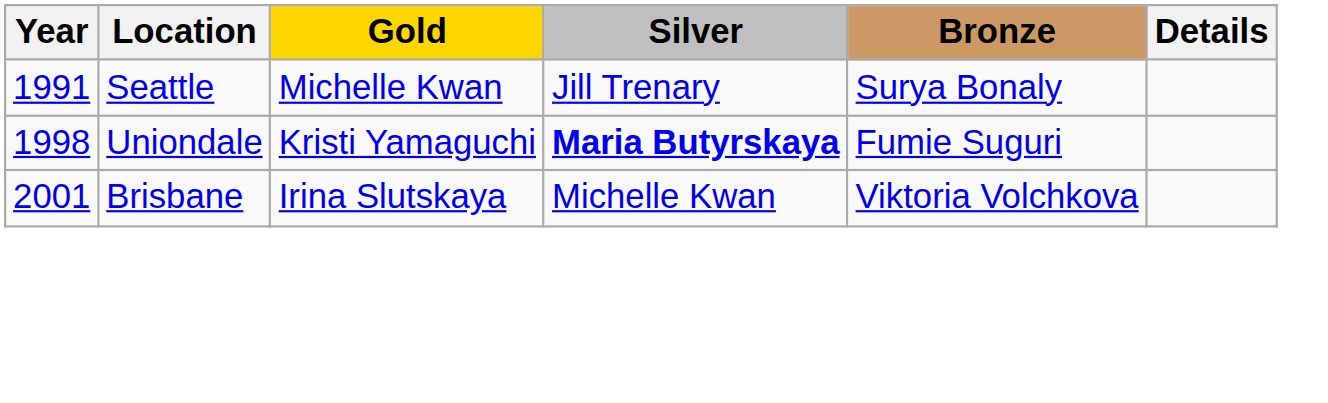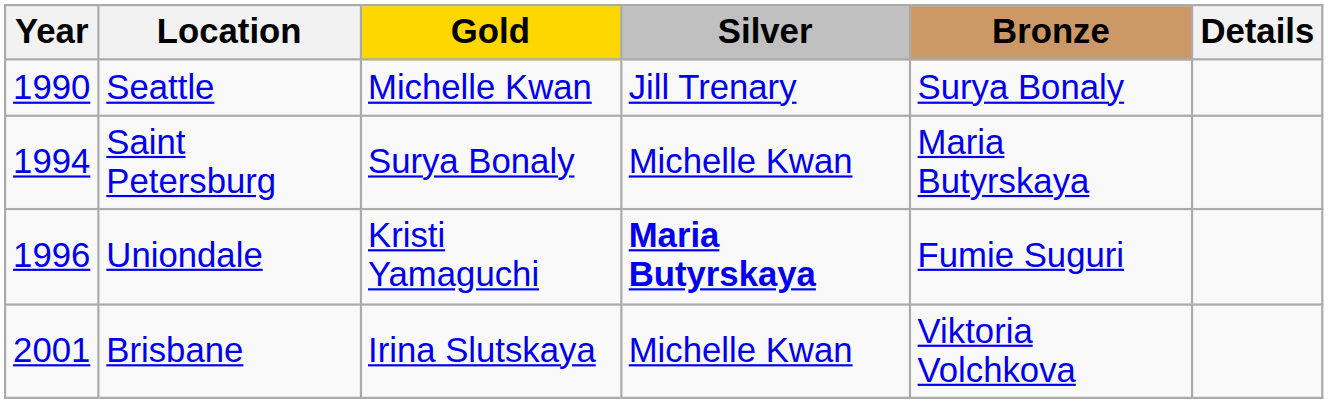 <table class="wikitable">
 <tr>
 <th>Year</th>
 <th>Location</th>
 <td align=center bgcolor=gold><strong>Gold</strong></td>
 <td align=center bgcolor=silver><strong>Silver</strong></td>
 <td align=center bgcolor=cc9966><strong>Bronze</strong></td>
 <th>Details</th>
 </tr>
 <tr>
-<td><a href='#'>1991</a></td>
+<td><a href='#'>1990</a></td>
 <td><a href='#'>Seattle</a></td>
 <td> <a href='#'>Michelle Kwan</a></td>
 <td> <a href='#'>Jill Trenary</a></td>
 <td> <a href='#'>Surya Bonaly</a></td>
 <td></td>
 </tr>
 <tr>
-<td><a href='#'>1998</a></td>
+<td><a href='#'>1994</a></td>
+<td><a href='#'>Saint Petersburg</a></td>
+<td> <a href='#'>Surya Bonaly</a></td>
+<td> <a href='#'>Michelle Kwan</a></td>
+<td> <a href='#'>Maria Butyrskaya</a></td>
+<td></td>
+</tr>
+<tr>
+<td><a href='#'>1996</a></td>
 <td><a href='#'>Uniondale</a></td>
 <td> <a href='#'>Kristi Yamaguchi</a></td>
 <td><strong> <a href='#'>Maria Butyrskaya</a></strong></td>
 <td> <a href='#'>Fumie Suguri</a></td>
 <td></td>
 </tr>
 <tr>
 <td><a href='#'>2001</a></td>
 <td><a href='#'>Brisbane</a></td>
 <td> <a href='#'>Irina Slutskaya</a></td>
 <td> <a href='#'>Michelle Kwan</a></td>
 <td> <a href='#'>Viktoria Volchkova</a></td>
 <td></td>
 </tr>
 </table>
